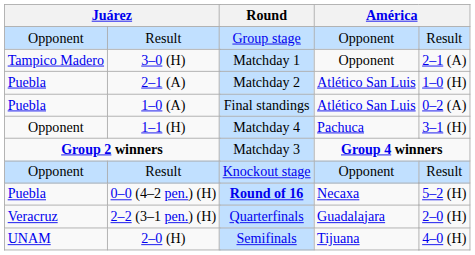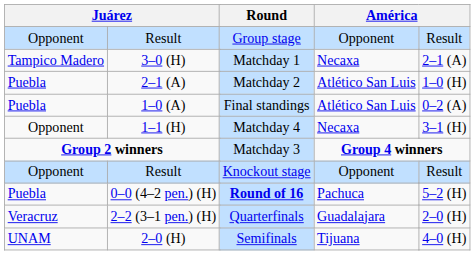 <table class="wikitable" style="text-align:center">
 <tr>
 <th colspan=4><a href='#'>Juárez</a></th>
 <th>Round</th>
 <th colspan=4><a href='#'>América</a></th>
 </tr>
 <tr style="background:#c1e0ff;">
 <td>Opponent</td>
 <td colspan=3>Result</td>
 <td><a href='#'>Group stage</a></td>
 <td>Opponent</td>
 <td colspan=3>Result</td>
 </tr>
 <tr>
 <td align=left><a href='#'>Tampico Madero</a></td>
 <td colspan=3><a href='#'>3–0</a> (H)</td>
 <td style="background:#c1e0ff;">Matchday 1</td>
-<td>Opponent</td>
+<td align=left><a href='#'>Necaxa</a></td>
 <td colspan=3><a href='#'>2–1</a> (A)</td>
 </tr>
 <tr>
 <td align=left><a href='#'>Puebla</a></td>
 <td colspan=3><a href='#'>2–1</a> (A)</td>
 <td style="background:#c1e0ff;">Matchday 2</td>
 <td align=left><a href='#'>Atlético San Luis</a></td>
 <td colspan=3><a href='#'>1–0</a> (H)</td>
 </tr>
 <tr>
 <td align=left><a href='#'>Puebla</a></td>
 <td colspan=3><a href='#'>1–0</a> (A)</td>
 <td style="background:#c1e0ff;">Final standings</td>
 <td align=left><a href='#'>Atlético San Luis</a></td>
 <td colspan=3><a href='#'>0–2</a> (A)</td>
 </tr>
 <tr>
 <td>Opponent</td>
 <td colspan=3><a href='#'>1–1</a> (H)</td>
 <td style="background:#c1e0ff;">Matchday 4</td>
-<td align=left><a href='#'>Pachuca</a></td>
+<td align=left><a href='#'>Necaxa</a></td>
 <td colspan=3><a href='#'>3–1</a> (H)</td>
 </tr>
 <tr>
 <td colspan=4 valign=top><strong><a href='#'>Group 2</a> winners</strong><br></td>
 <td style="background:#c1e0ff;">Matchday 3</td>
 <td colspan=4 valign=top><strong><a href='#'>Group 4</a> winners</strong><br></td>
 </tr>
 <tr style="background:#c1e0ff;">
 <td>Opponent</td>
 <td colspan=3>Result</td>
 <td><a href='#'>Knockout stage</a></td>
 <td colspan=3>Opponent</td>
 <td>Result</td>
 </tr>
 <tr>
 <td align=left><a href='#'>Puebla</a></td>
 <td colspan=3><a href='#'>0–0</a> (4–2 <a href='#'>pen.</a>) (H)</td>
 <td style="background:#c1e0ff;"><strong><a href='#'>Round of 16</a></strong></td>
-<td align=left><a href='#'>Necaxa</a></td>
+<td align=left><a href='#'>Pachuca</a></td>
 <td colspan=3><a href='#'>5–2</a> (H)</td>
 </tr>
 <tr>
 <td align=left><a href='#'>Veracruz</a></td>
 <td colspan=3><a href='#'>2–2</a> (3–1 <a href='#'>pen.</a>) (H)</td>
 <td style="background:#c1e0ff;"><a href='#'>Quarterfinals</a></td>
 <td align=left><a href='#'>Guadalajara</a></td>
 <td colspan=3><a href='#'>2–0</a> (H)</td>
 </tr>
 <tr>
 <td align=left><a href='#'>UNAM</a></td>
 <td colspan=3><a href='#'>2–0</a> (H)</td>
 <td style="background:#c1e0ff;"><a href='#'>Semifinals</a></td>
 <td align=left><a href='#'>Tijuana</a></td>
 <td colspan=3><a href='#'>4–0</a> (H)</td>
 </tr>
 </table>
